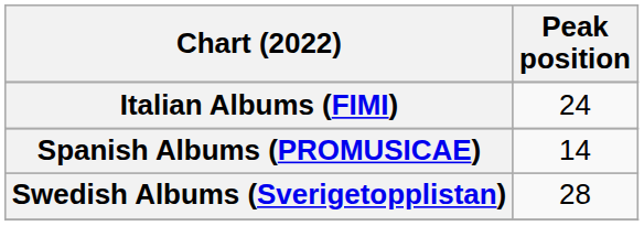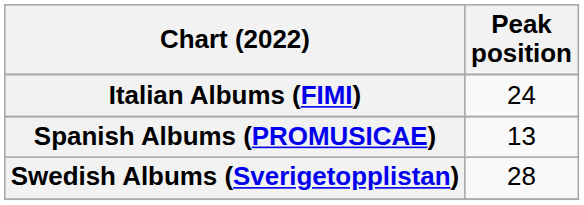 <table class="wikitable sortable plainrowheaders" style="text-align:center">
 <tr>
 <th scope="col">Chart (2022)</th>
 <th scope="col">Peak<br>position</th>
 </tr>
 <tr>
 </tr>
 <tr>
 </tr>
 <tr>
 </tr>
 <tr>
 </tr>
 <tr>
 </tr>
 <tr>
 </tr>
 <tr>
 </tr>
 <tr>
 </tr>
 <tr>
 </tr>
 <tr>
 <th scope="row">Italian Albums (<a href='#'>FIMI</a>)</th>
 <td>24</td>
 </tr>
 <tr>
 </tr>
 <tr>
 </tr>
 <tr>
 </tr>
 <tr>
 </tr>
 <tr>
 <th scope="row">Spanish Albums (<a href='#'>PROMUSICAE</a>)</th>
-<td>14</td>
+<td>13</td>
 </tr>
 <tr>
 <th scope="row">Swedish Albums (<a href='#'>Sverigetopplistan</a>)</th>
 <td>28</td>
 </tr>
 <tr>
 </tr>
 <tr>
 </tr>
 <tr>
 </tr>
 <tr>
 </tr>
 </table>
